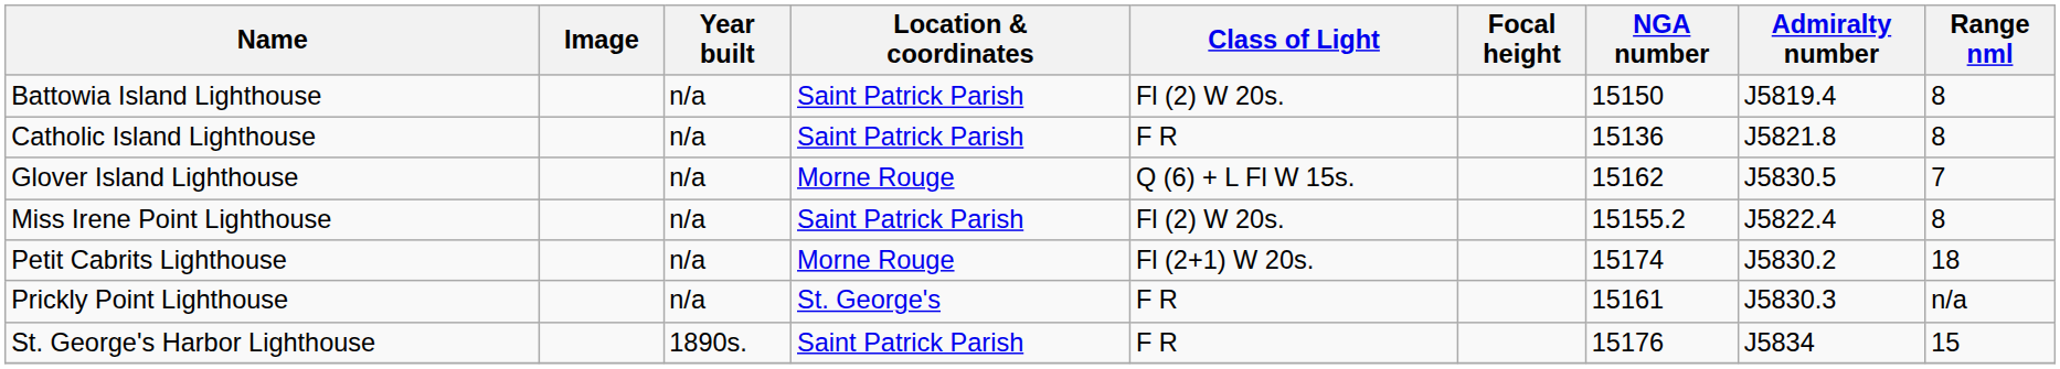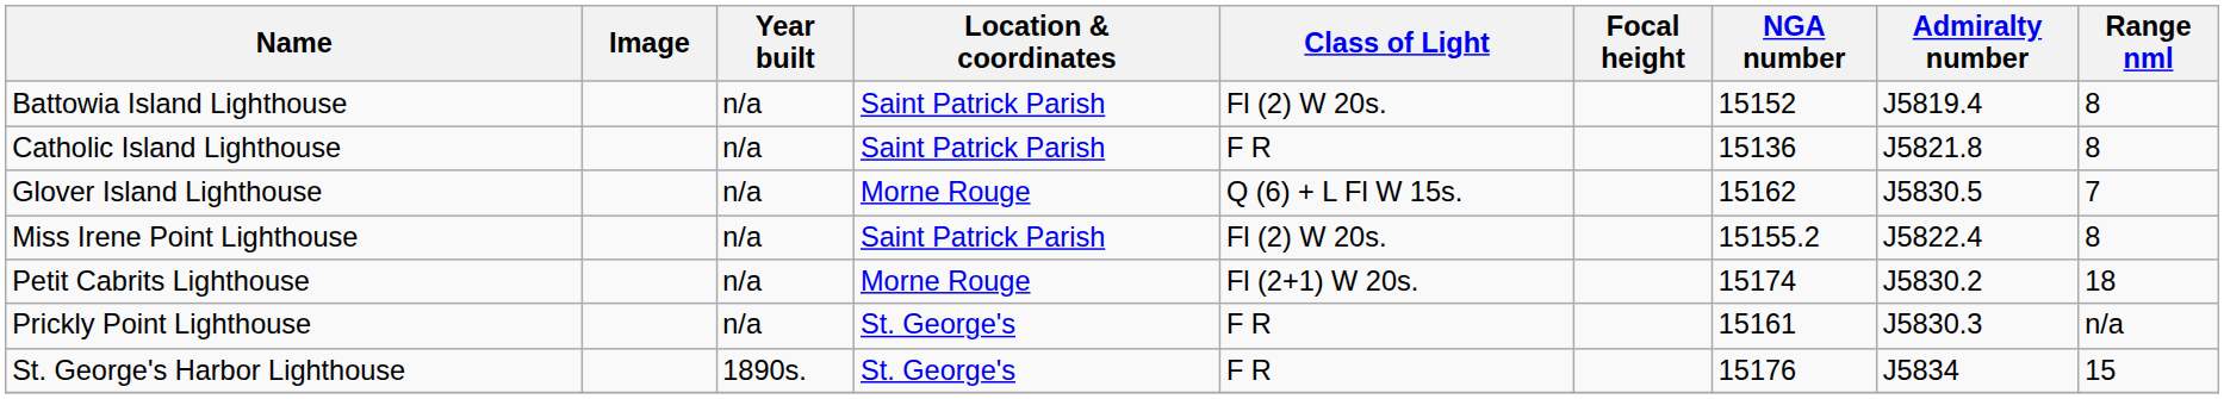 <table class="wikitable sortable" style="width:100%">
 <tr>
 <th>Name</th>
 <th>Image</th>
 <th>Year<br>built</th>
 <th>Location &<br>coordinates</th>
 <th><a href='#'>Class of Light</a></th>
 <th>Focal<br>height</th>
 <th><a href='#'>NGA</a><br>number</th>
 <th><a href='#'>Admiralty</a><br>number</th>
 <th>Range<br><a href='#'>nml</a></th>
 </tr>
 <tr>
 <td>Battowia Island Lighthouse</td>
 <td></td>
 <td>n/a</td>
 <td><a href='#'>Saint Patrick Parish</a><br> </td>
 <td>Fl (2) W 20s.</td>
 <td></td>
-<td>15150</td>
+<td>15152</td>
 <td>J5819.4</td>
 <td>8</td>
 </tr>
 <tr>
 <td>Catholic Island Lighthouse</td>
 <td></td>
 <td>n/a</td>
 <td><a href='#'>Saint Patrick Parish</a><br> </td>
 <td>F R</td>
 <td></td>
 <td>15136</td>
 <td>J5821.8</td>
 <td>8</td>
 </tr>
 <tr>
 <td>Glover Island Lighthouse</td>
 <td></td>
 <td>n/a</td>
 <td><a href='#'>Morne Rouge</a><br></td>
 <td>Q (6) + L Fl W 15s.</td>
 <td></td>
 <td>15162</td>
 <td>J5830.5</td>
 <td>7</td>
 </tr>
 <tr>
 <td>Miss Irene Point Lighthouse</td>
 <td></td>
 <td>n/a</td>
 <td><a href='#'>Saint Patrick Parish</a><br> </td>
 <td>Fl (2) W 20s.</td>
 <td></td>
 <td>15155.2</td>
 <td>J5822.4</td>
 <td>8</td>
 </tr>
 <tr>
 <td>Petit Cabrits Lighthouse</td>
 <td></td>
 <td>n/a</td>
 <td><a href='#'>Morne Rouge</a><br></td>
 <td>Fl (2+1) W 20s.</td>
 <td></td>
 <td>15174</td>
 <td>J5830.2</td>
 <td>18</td>
 </tr>
 <tr>
 <td>Prickly Point Lighthouse</td>
 <td></td>
 <td>n/a</td>
 <td><a href='#'>St. George's</a><br></td>
 <td>F R</td>
 <td></td>
 <td>15161</td>
 <td>J5830.3</td>
 <td>n/a</td>
 </tr>
 <tr>
 <td>St. George's Harbor Lighthouse</td>
 <td></td>
 <td>1890s.</td>
-<td><a href='#'>Saint Patrick Parish</a><br> </td>
+<td><a href='#'>St. George's</a><br></td>
 <td>F R</td>
 <td></td>
 <td>15176</td>
 <td>J5834</td>
 <td>15</td>
 </tr>
 <tr>
 </tr>
 </table>
